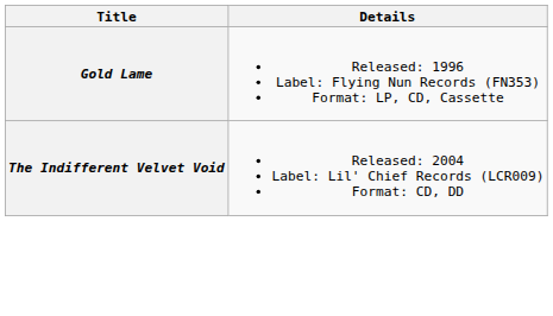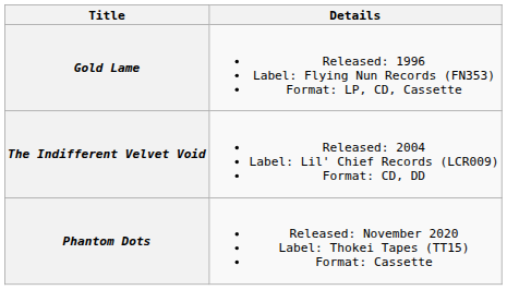 <table class="wikitable plainrowheaders" style="text-align:center;" border="1">
 <tr>
 <th>Title</th>
 <th>Details</th>
 </tr>
 <tr>
 <th scope="row"><em>Gold Lame</em></th>
 <td><br><ul><li>Released: 1996</li><li>Label: Flying Nun Records	(FN353)</li><li>Format: LP, CD, Cassette</li></ul></td>
 </tr>
 <tr>
 <th scope="row"><em>The Indifferent Velvet Void</em></th>
 <td><br><ul><li>Released: 2004</li><li>Label: Lil' Chief Records	(LCR009)</li><li>Format: CD, DD</li></ul></td>
 </tr>
+<tr>
+<th scope="row"><em>Phantom Dots</em></th>
+<td><br><ul><li>Released: November 2020</li><li>Label: Thokei Tapes (TT15)</li><li>Format: Cassette</li></ul></td>
+</tr>
 </table>
